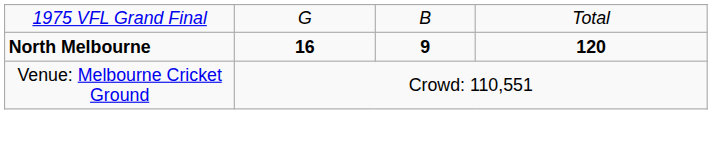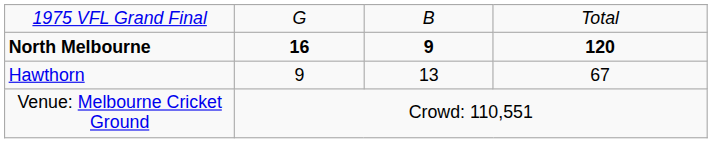 <table class="wikitable" style="text-align:center; width:40%">
 <tr>
 <td width=200><em><a href='#'>1975 VFL Grand Final</a></em></td>
 <td><em>G</em></td>
 <td><em>B</em></td>
 <td><em>Total</em></td>
 </tr>
 <tr>
 <td style="text-align:left"><strong>North Melbourne</strong></td>
 <td><strong>16</strong></td>
 <td><strong>9</strong></td>
 <td><strong>120</strong></td>
 </tr>
 <tr>
+<td style="text-align:left"><a href='#'>Hawthorn</a></td>
+<td>9</td>
+<td>13</td>
+<td>67</td>
+</tr>
+<tr>
 <td>Venue: <a href='#'>Melbourne Cricket Ground</a></td>
 <td colspan=3>Crowd: 110,551</td>
 </tr>
 </table>
